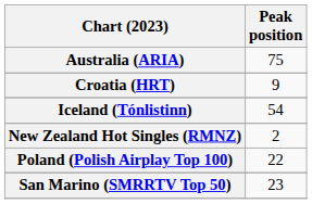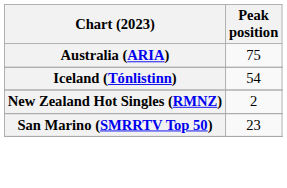 <table class="wikitable sortable plainrowheaders" style="text-align:center">
 <tr>
 <th scope="col">Chart (2023)</th>
 <th scope="col">Peak<br>position</th>
 </tr>
 <tr>
 <th scope="row">Australia (<a href='#'>ARIA</a>)</th>
 <td>75</td>
 </tr>
 <tr>
 </tr>
 <tr>
 </tr>
 <tr>
 </tr>
 <tr>
 </tr>
 <tr>
 </tr>
 <tr>
 </tr>
 <tr>
-<th scope="row">Croatia (<a href='#'>HRT</a>)</th>
-<td>9</td>
-</tr>
-<tr>
 </tr>
 <tr>
 </tr>
 <tr>
 </tr>
 <tr>
 </tr>
 <tr>
 <th scope="row">Iceland (<a href='#'>Tónlistinn</a>)</th>
 <td>54</td>
 </tr>
 <tr>
 </tr>
 <tr>
 <th scope="row">New Zealand Hot Singles (<a href='#'>RMNZ</a>)</th>
 <td>2</td>
-</tr>
-<tr>
-<th scope="row">Poland (<a href='#'>Polish Airplay Top 100</a>)</th>
-<td>22</td>
 </tr>
 <tr>
 </tr>
 <tr>
 <th scope="row">San Marino (<a href='#'>SMRRTV Top 50</a>)</th>
 <td>23</td>
 </tr>
 <tr>
 </tr>
 <tr>
 </tr>
 <tr>
 </tr>
 <tr>
 </tr>
 <tr>
 </tr>
 <tr>
 </tr>
 <tr>
 </tr>
 <tr>
 </tr>
 </table>
